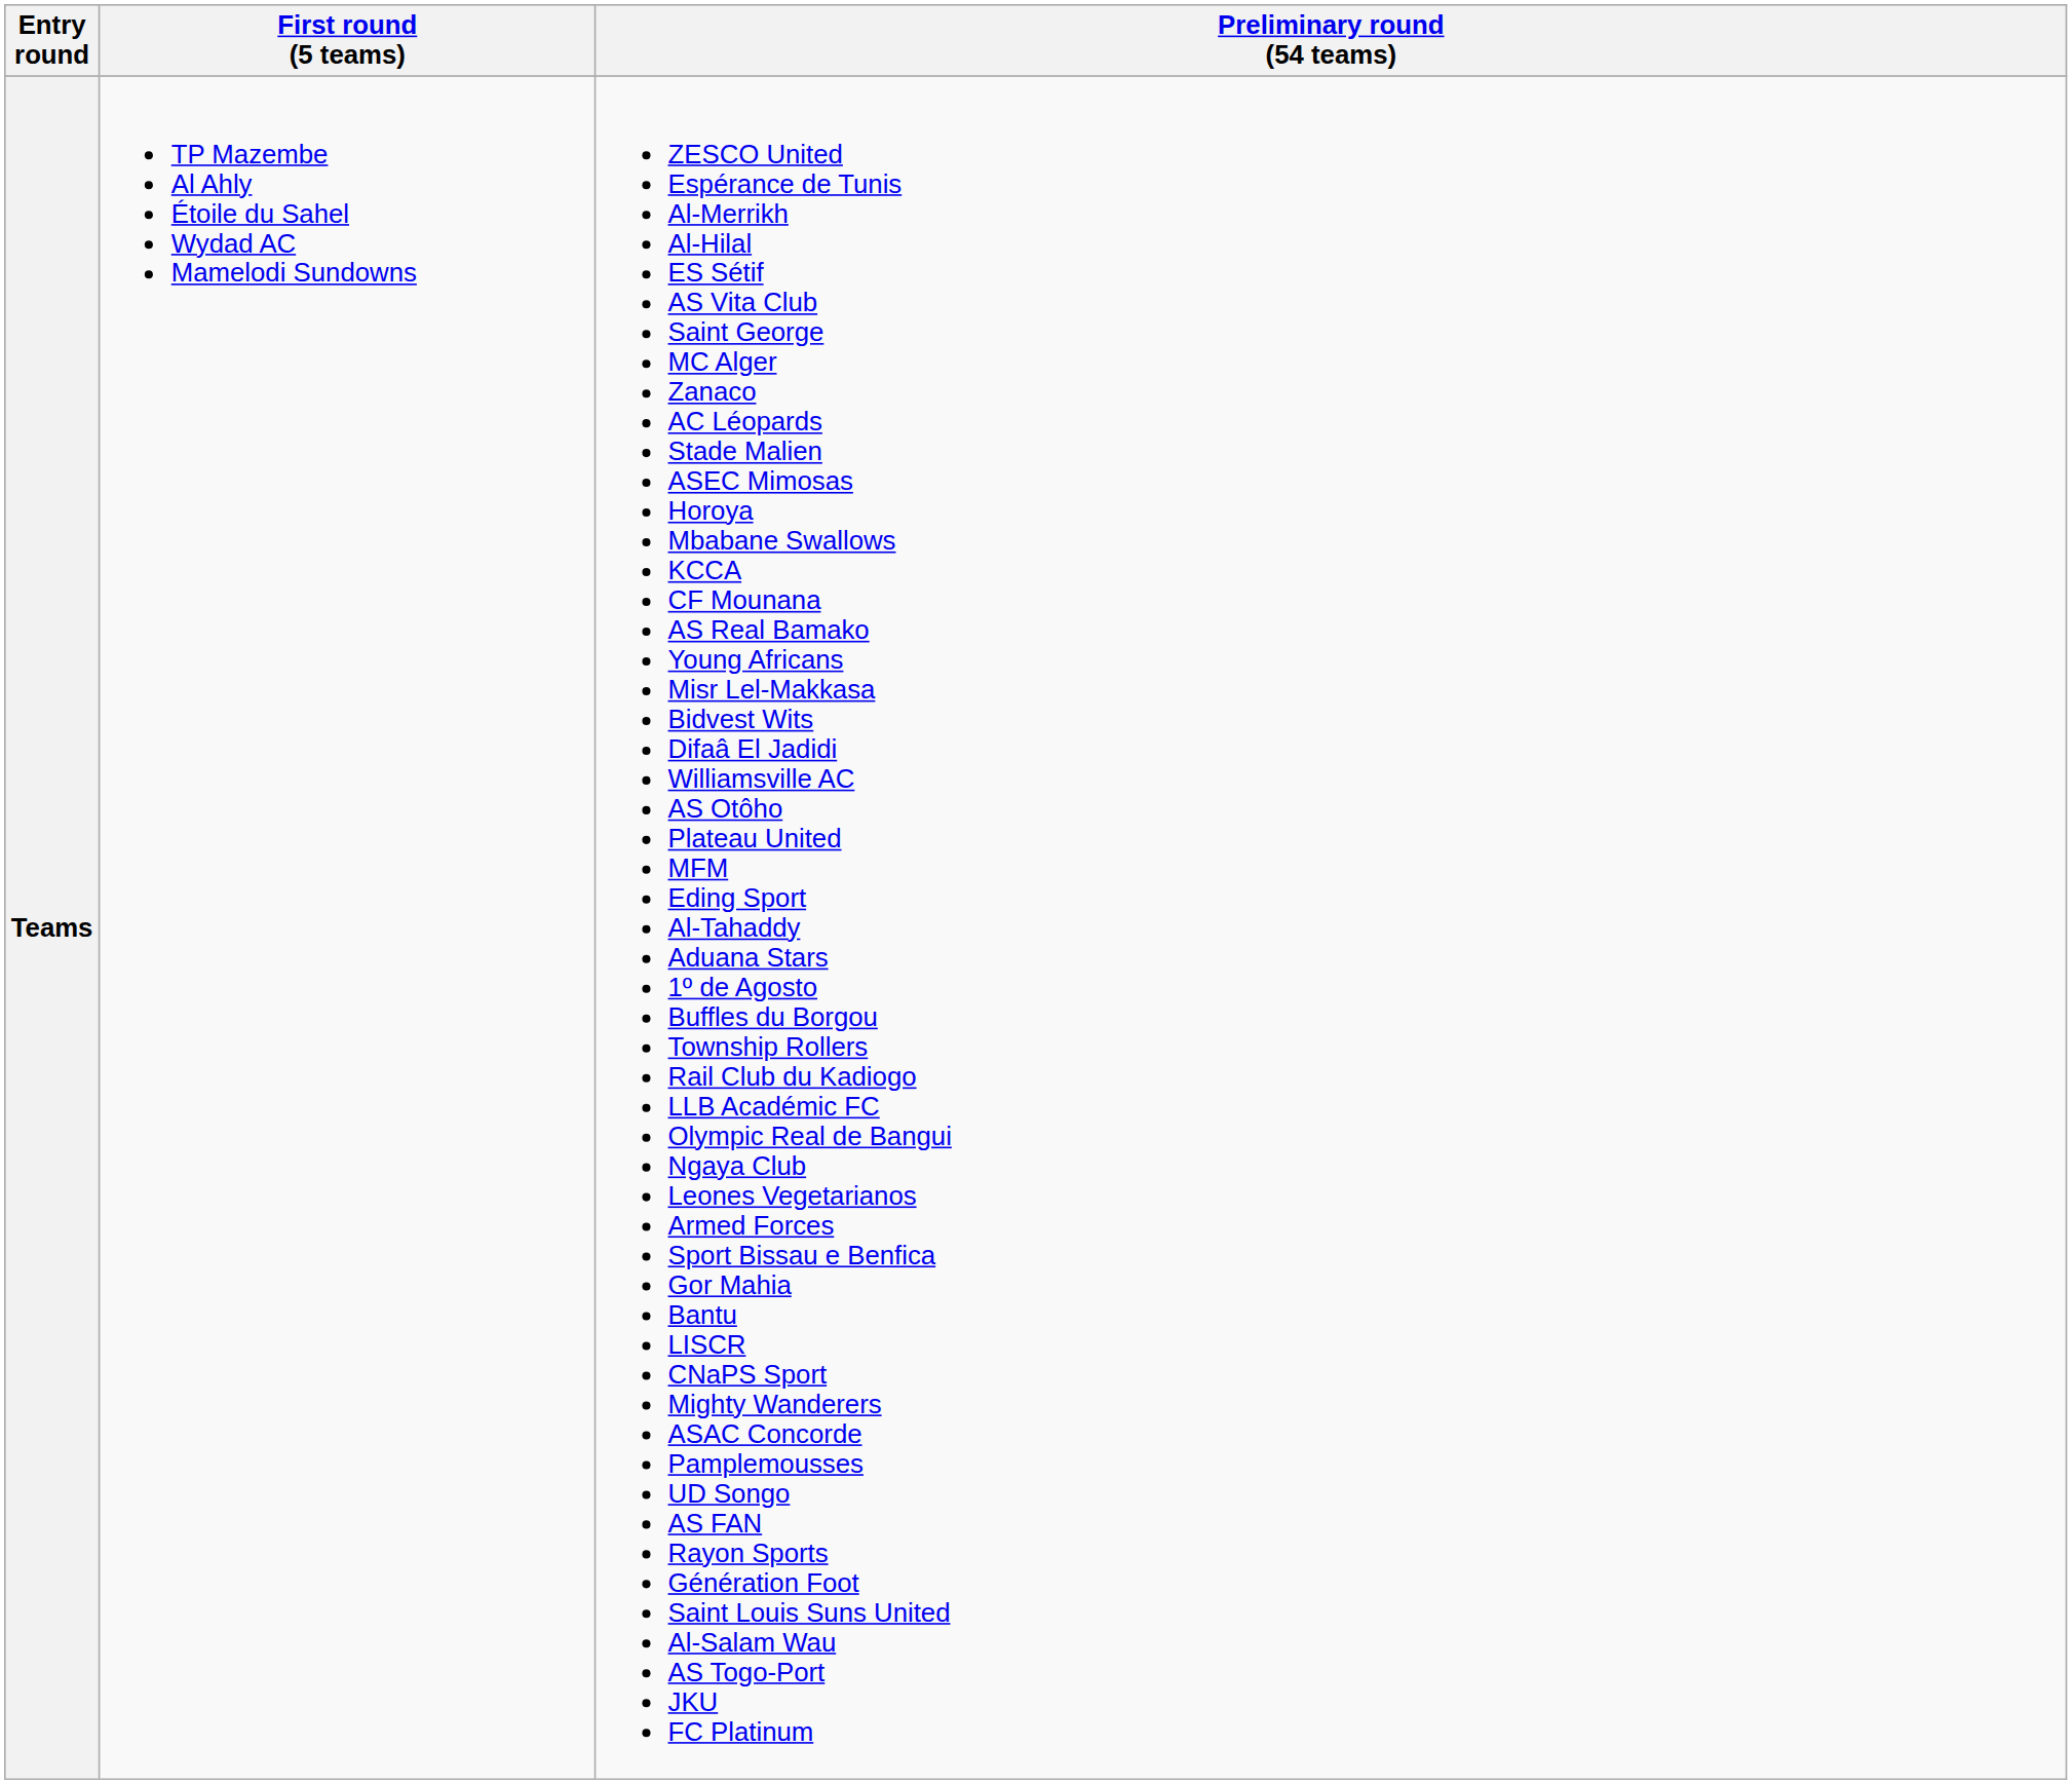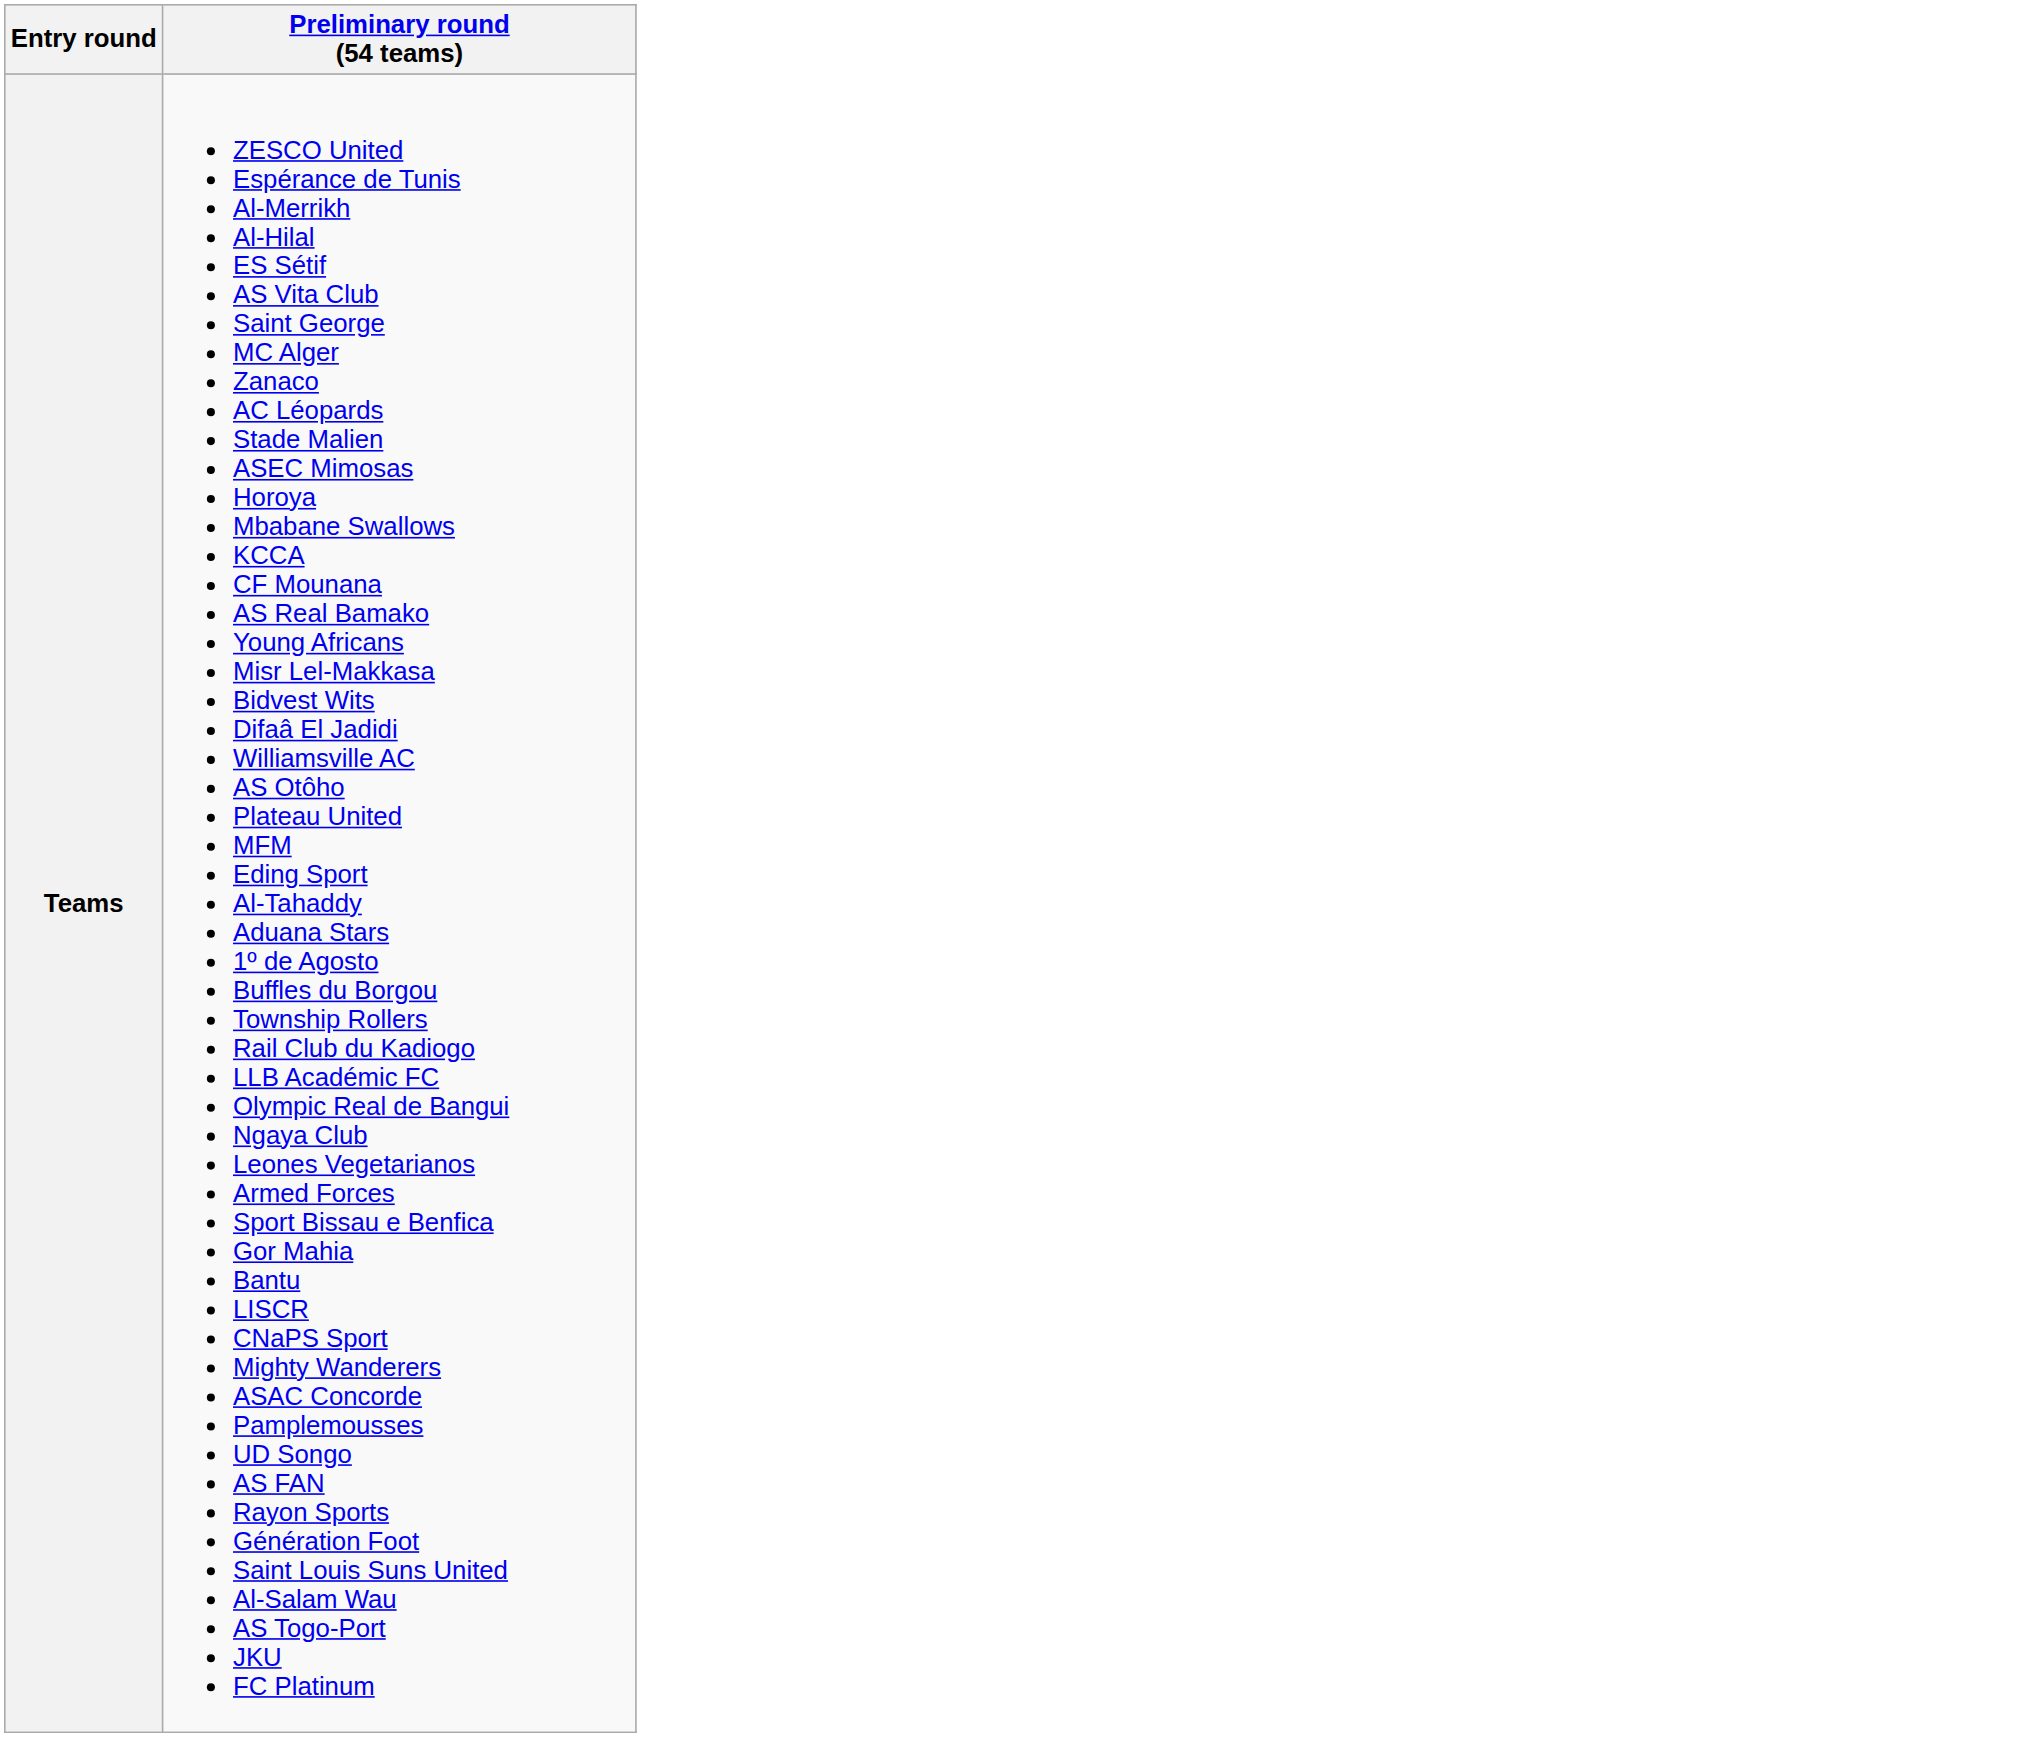 <table class="wikitable">
 <tr>
 <th>Entry round</th>
-<th width=25%><a href='#'>First round</a><br>(5 teams)</th>
 <th width=75%><a href='#'>Preliminary round</a><br>(54 teams)</th>
 </tr>
 <tr>
 <th>Teams</th>
-<td valign=top><br><ul><li> <a href='#'>TP Mazembe</a> </li><li> <a href='#'>Al Ahly</a> </li><li> <a href='#'>Étoile du Sahel</a> </li><li> <a href='#'>Wydad AC</a> </li><li> <a href='#'>Mamelodi Sundowns</a> </li></ul></td>
 <td valign=top><br><ul><li> <a href='#'>ZESCO United</a> </li><li> <a href='#'>Espérance de Tunis</a> </li><li> <a href='#'>Al-Merrikh</a> </li><li> <a href='#'>Al-Hilal</a> </li><li> <a href='#'>ES Sétif</a> </li><li> <a href='#'>AS Vita Club</a> </li><li> <a href='#'>Saint George</a> </li><li> <a href='#'>MC Alger</a> </li><li> <a href='#'>Zanaco</a> </li><li> <a href='#'>AC Léopards</a> </li><li> <a href='#'>Stade Malien</a> </li><li> <a href='#'>ASEC Mimosas</a> </li><li> <a href='#'>Horoya</a> </li><li> <a href='#'>Mbabane Swallows</a> </li><li> <a href='#'>KCCA</a> </li><li> <a href='#'>CF Mounana</a> </li><li> <a href='#'>AS Real Bamako</a> </li><li> <a href='#'>Young Africans</a> </li><li> <a href='#'>Misr Lel-Makkasa</a></li><li> <a href='#'>Bidvest Wits</a></li><li> <a href='#'>Difaâ El Jadidi</a></li><li> <a href='#'>Williamsville AC</a></li><li> <a href='#'>AS Otôho</a></li><li> <a href='#'>Plateau United</a></li><li> <a href='#'>MFM</a></li><li> <a href='#'>Eding Sport</a></li><li> <a href='#'>Al-Tahaddy</a></li><li> <a href='#'>Aduana Stars</a></li><li> <a href='#'>1º de Agosto</a></li><li> <a href='#'>Buffles du Borgou</a></li><li> <a href='#'>Township Rollers</a></li><li> <a href='#'>Rail Club du Kadiogo</a></li><li> <a href='#'>LLB Académic FC</a></li><li> <a href='#'>Olympic Real de Bangui</a></li><li> <a href='#'>Ngaya Club</a></li><li> <a href='#'>Leones Vegetarianos</a></li><li> <a href='#'>Armed Forces</a></li><li> <a href='#'>Sport Bissau e Benfica</a></li><li> <a href='#'>Gor Mahia</a></li><li> <a href='#'>Bantu</a></li><li> <a href='#'>LISCR</a></li><li> <a href='#'>CNaPS Sport</a></li><li> <a href='#'>Mighty Wanderers</a></li><li> <a href='#'>ASAC Concorde</a></li><li> <a href='#'>Pamplemousses</a></li><li> <a href='#'>UD Songo</a></li><li> <a href='#'>AS FAN</a></li><li> <a href='#'>Rayon Sports</a></li><li> <a href='#'>Génération Foot</a></li><li> <a href='#'>Saint Louis Suns United</a></li><li> <a href='#'>Al-Salam Wau</a></li><li> <a href='#'>AS Togo-Port</a></li><li> <a href='#'>JKU</a></li><li> <a href='#'>FC Platinum</a></li></ul></td>
 </tr>
 </table>
